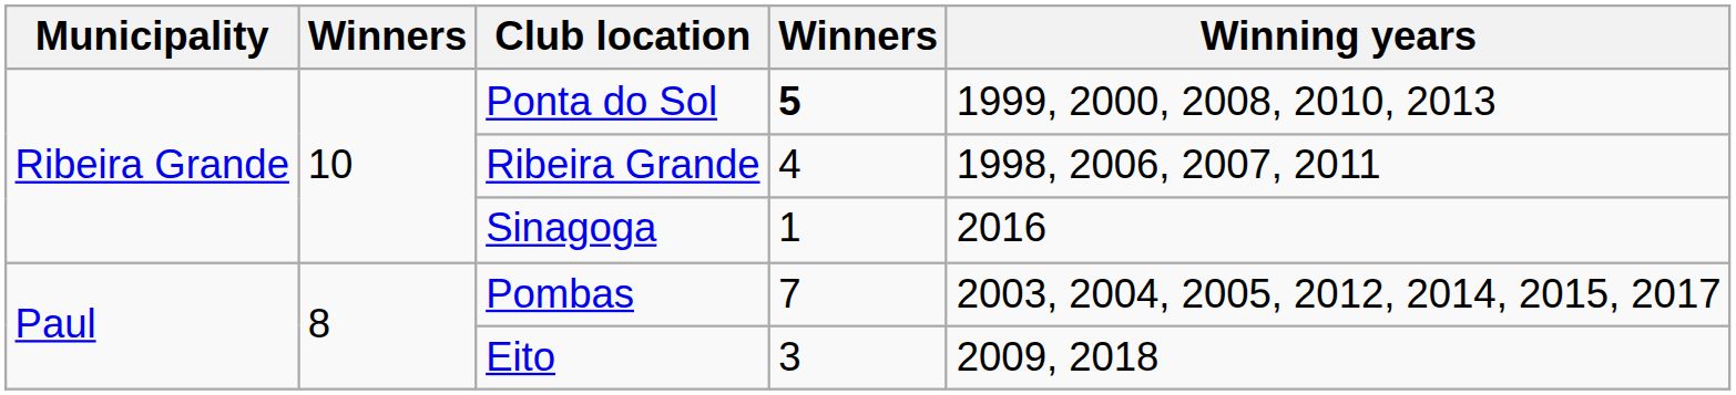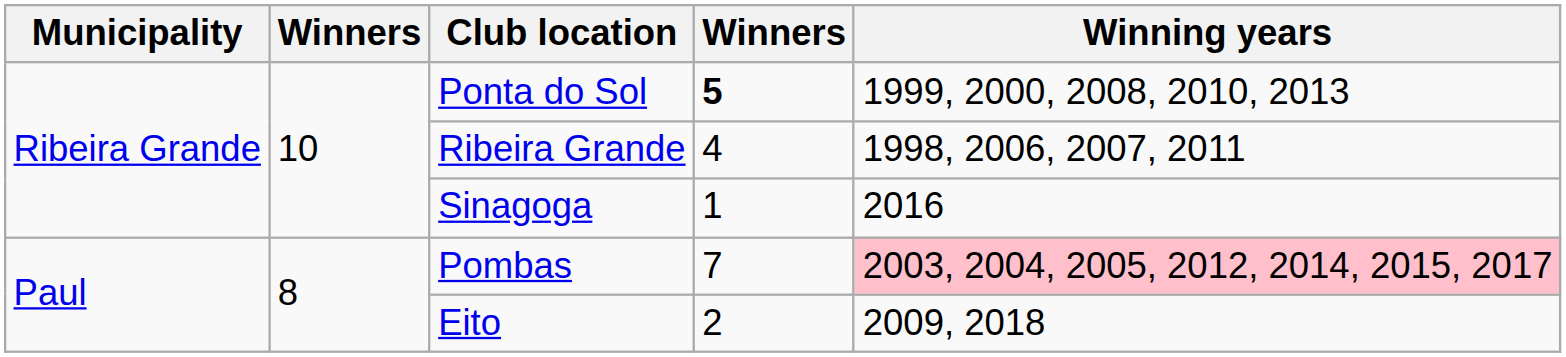 <table class="wikitable">
 <tr>
 <th>Municipality</th>
 <th>Winners</th>
 <th>Club location</th>
 <th>Winners</th>
 <th>Winning years</th>
 </tr>
 <tr>
 <td rowspan=3><a href='#'>Ribeira Grande</a></td>
 <td rowspan=3>10</td>
 <td><a href='#'>Ponta do Sol</a></td>
 <td><strong>5</strong></td>
 <td>1999, 2000, 2008, 2010, 2013</td>
 </tr>
 <tr>
 <td><a href='#'>Ribeira Grande</a></td>
 <td>4</td>
 <td>1998, 2006, 2007, 2011</td>
 </tr>
 <tr>
 <td><a href='#'>Sinagoga</a></td>
 <td>1</td>
 <td>2016</td>
 </tr>
 <tr>
 <td rowspan=2><a href='#'>Paul</a></td>
 <td rowspan=2>8</td>
 <td><a href='#'>Pombas</a></td>
 <td>7</td>
-<td>2003, 2004, 2005, 2012, 2014, 2015, 2017</td>
+<td style="background: pink;">2003, 2004, 2005, 2012, 2014, 2015, 2017</td>
 </tr>
 <tr>
 <td><a href='#'>Eito</a></td>
-<td>3</td>
+<td>2</td>
 <td>2009, 2018</td>
 </tr>
 </table>
